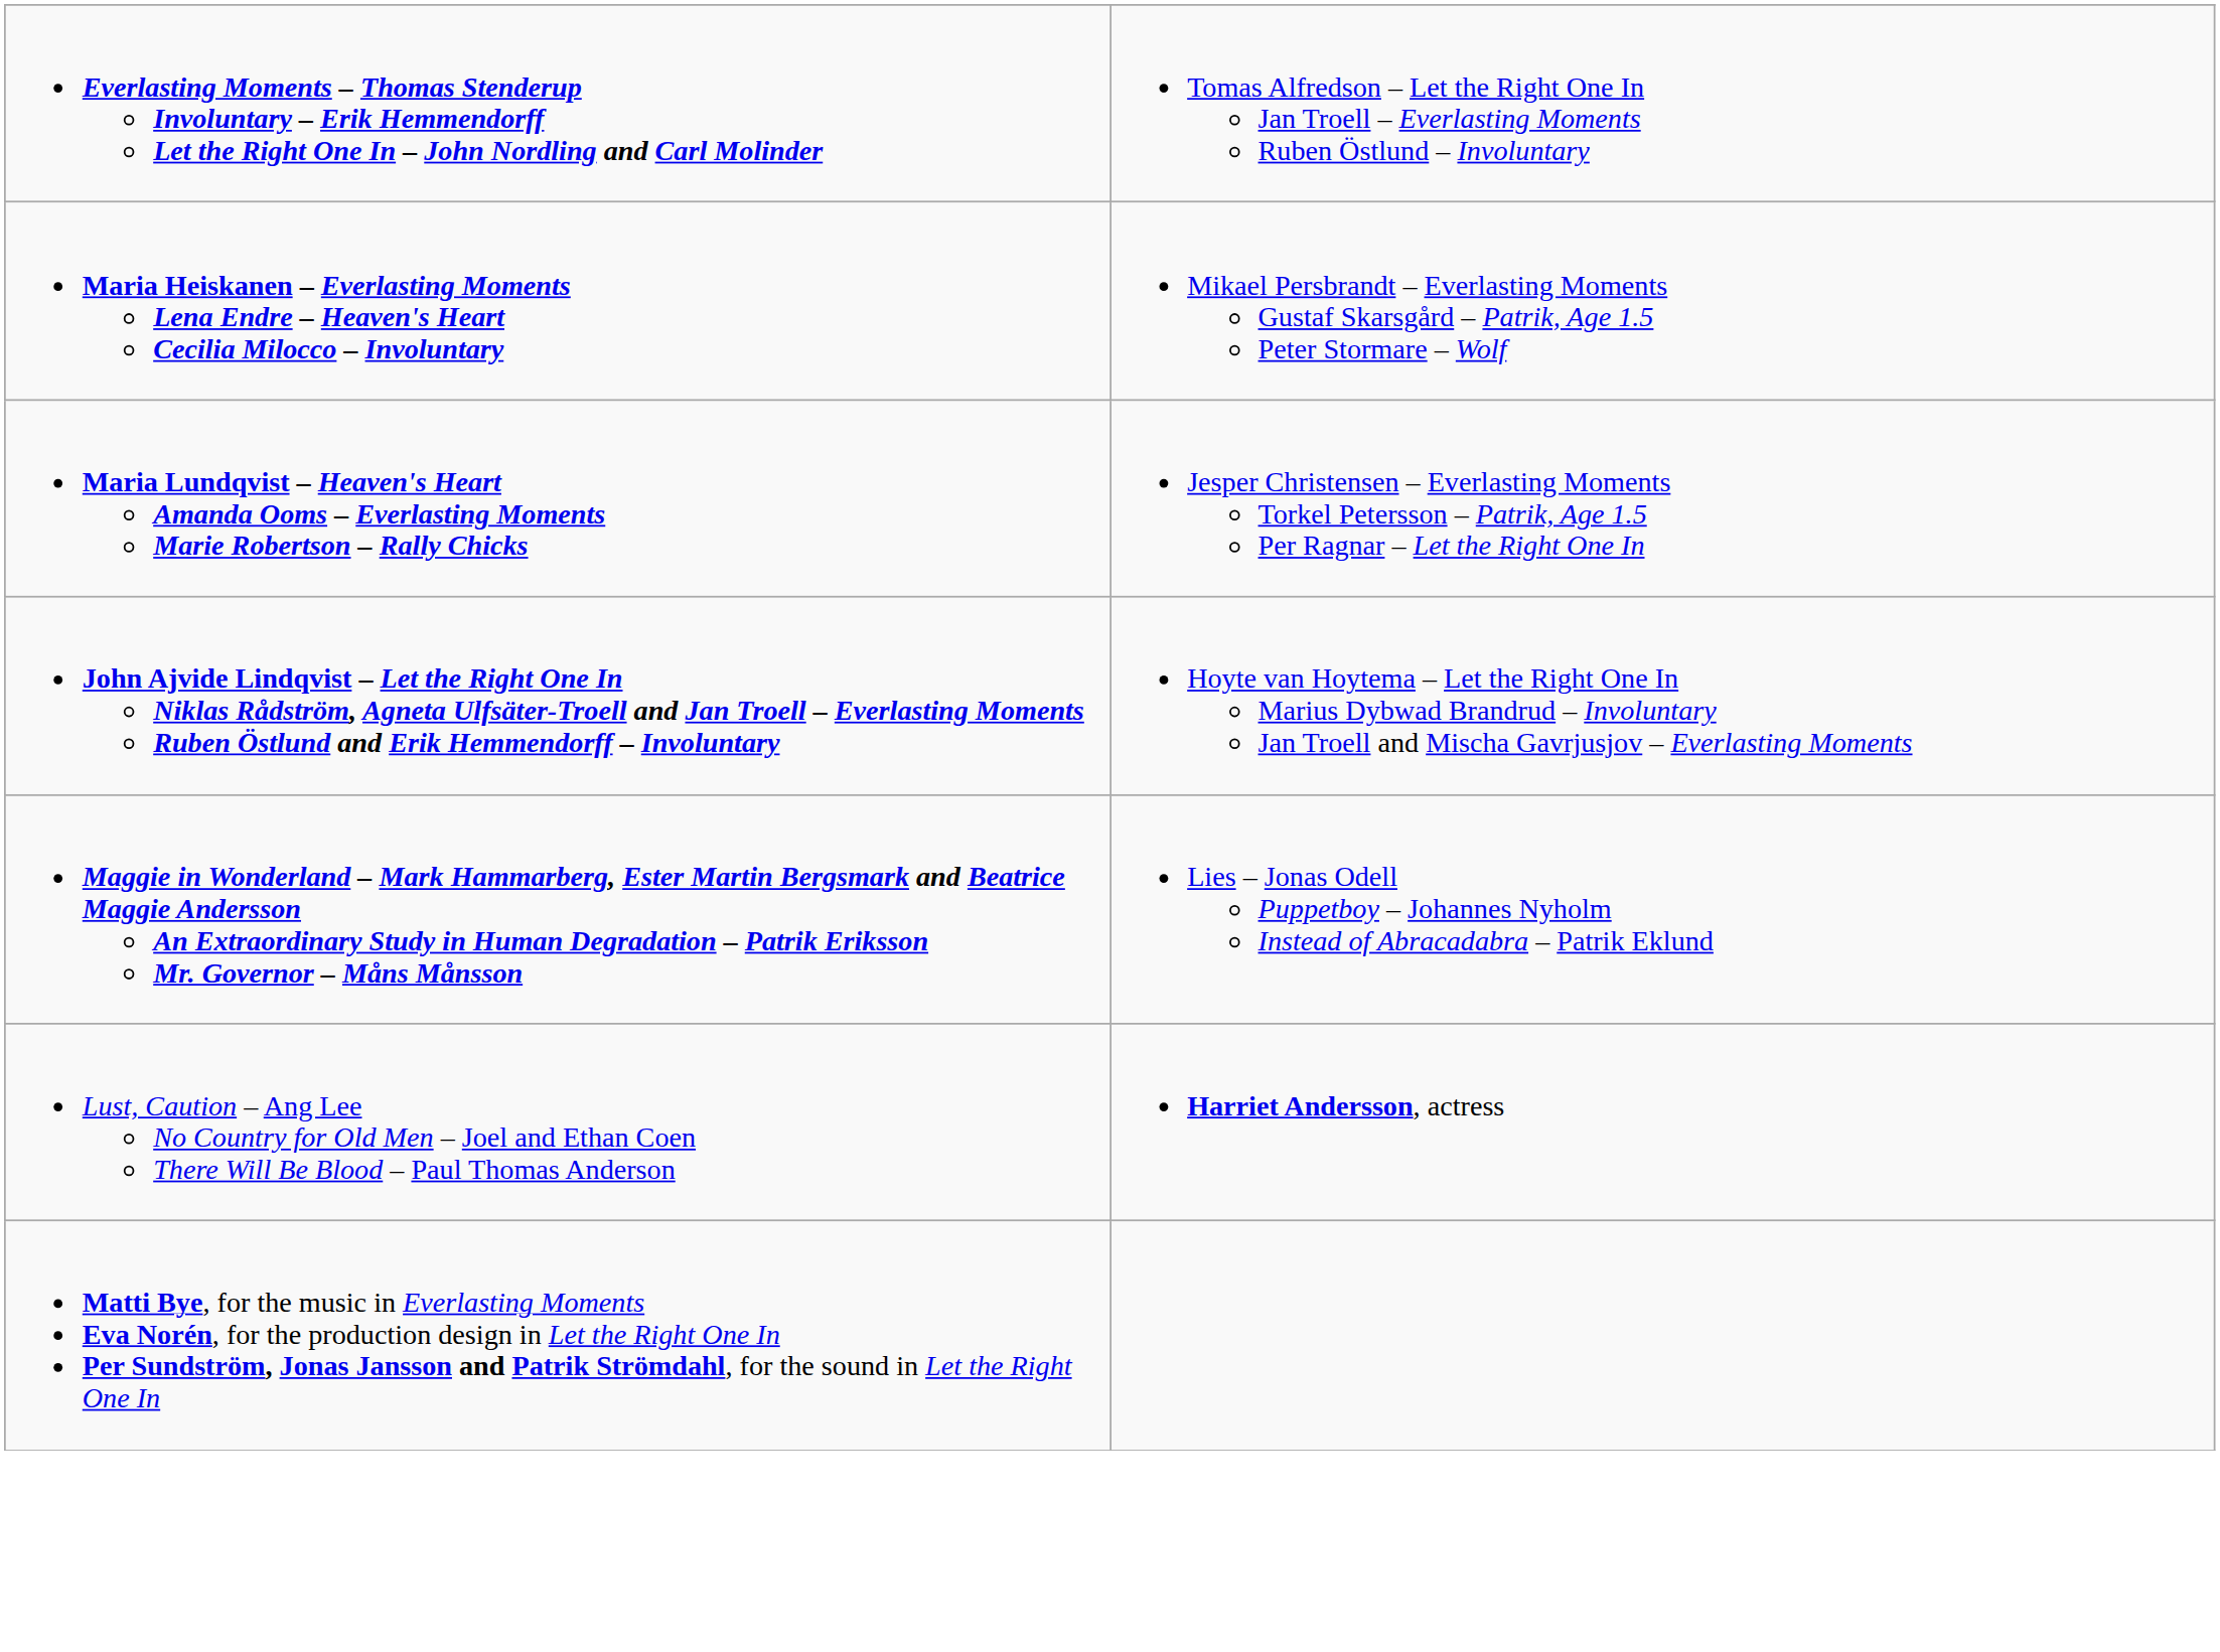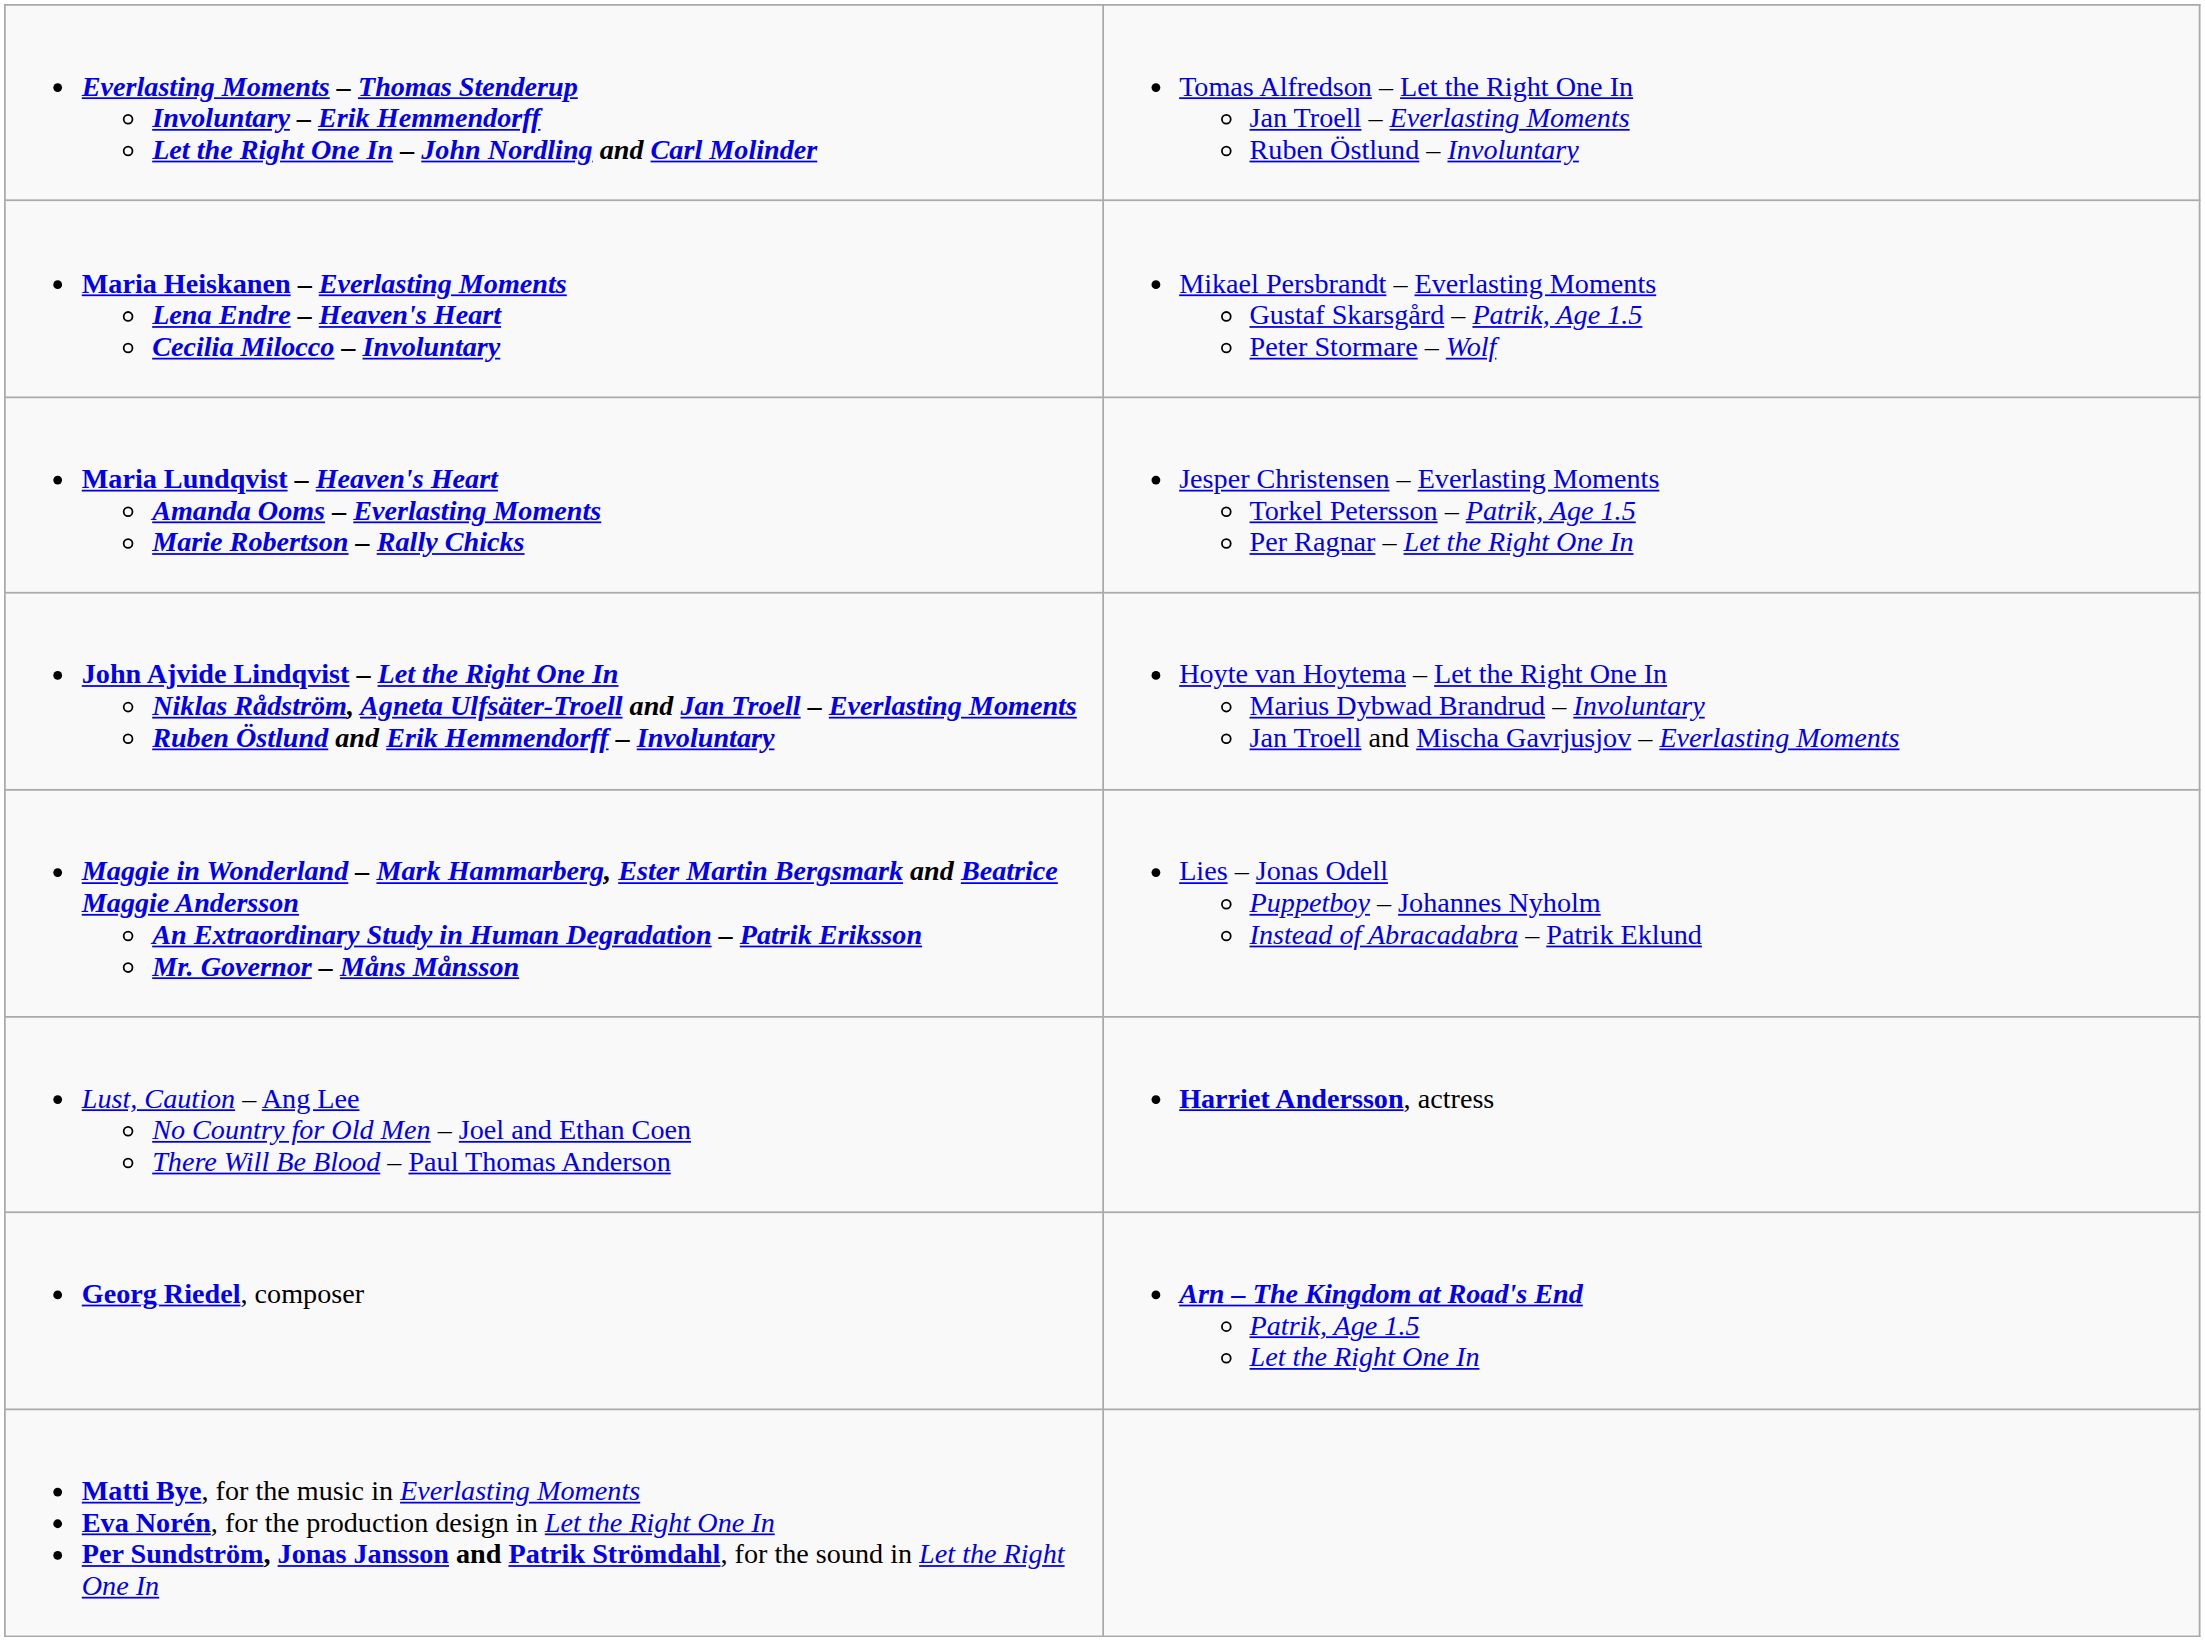 <table class=wikitable>
 <tr>
 <td style="vertical-align:top; width:50%;"><br><ul><li><strong><em><a href='#'>Everlasting Moments</a><em> – <a href='#'>Thomas Stenderup</a><strong><ul><li></em><a href='#'>Involuntary</a><em> – <a href='#'>Erik Hemmendorff</a></li><li></em><a href='#'>Let the Right One In</a><em> – <a href='#'>John Nordling</a> and <a href='#'>Carl Molinder</a></li></ul></li></ul></td>
 <td style="vertical-align:top; width:50%;"><br><ul><li></strong><a href='#'>Tomas Alfredson</a> – </em><a href='#'>Let the Right One In</a></em></strong><ul><li><a href='#'>Jan Troell</a> – <em><a href='#'>Everlasting Moments</a></em></li><li><a href='#'>Ruben Östlund</a> – <em><a href='#'>Involuntary</a></em></li></ul></li></ul></td>
 </tr>
 <tr>
 <td style="vertical-align:top; width:50%;"><br><ul><li><strong><a href='#'>Maria Heiskanen</a> – <em><a href='#'>Everlasting Moments</a><strong><em><ul><li><a href='#'>Lena Endre</a> – </em><a href='#'>Heaven's Heart</a><em></li><li><a href='#'>Cecilia Milocco</a> – </em><a href='#'>Involuntary</a><em></li></ul></li></ul></td>
 <td style="vertical-align:top; width:50%;"><br><ul><li></strong><a href='#'>Mikael Persbrandt</a> – </em><a href='#'>Everlasting Moments</a></em></strong><ul><li><a href='#'>Gustaf Skarsgård</a> – <em><a href='#'>Patrik, Age 1.5</a></em></li><li><a href='#'>Peter Stormare</a> – <em><a href='#'>Wolf</a></em></li></ul></li></ul></td>
 </tr>
 <tr>
 <td style="vertical-align:top; width:50%;"><br><ul><li><strong><a href='#'>Maria Lundqvist</a> – <em><a href='#'>Heaven's Heart</a><strong><em><ul><li><a href='#'>Amanda Ooms</a> – </em><a href='#'>Everlasting Moments</a><em></li><li><a href='#'>Marie Robertson</a> – </em><a href='#'>Rally Chicks</a><em></li></ul></li></ul></td>
 <td style="vertical-align:top; width:50%;"><br><ul><li></strong><a href='#'>Jesper Christensen</a> – </em><a href='#'>Everlasting Moments</a></em></strong><ul><li><a href='#'>Torkel Petersson</a> – <em><a href='#'>Patrik, Age 1.5</a></em></li><li><a href='#'>Per Ragnar</a> – <em><a href='#'>Let the Right One In</a></em></li></ul></li></ul></td>
 </tr>
 <tr>
 <td style="vertical-align:top; width:50%;"><br><ul><li><strong><a href='#'>John Ajvide Lindqvist</a> – <em><a href='#'>Let the Right One In</a><strong><em><ul><li><a href='#'>Niklas Rådström</a>, <a href='#'>Agneta Ulfsäter-Troell</a> and <a href='#'>Jan Troell</a> – </em><a href='#'>Everlasting Moments</a><em></li><li><a href='#'>Ruben Östlund</a> and <a href='#'>Erik Hemmendorff</a> – </em><a href='#'>Involuntary</a><em></li></ul></li></ul></td>
 <td style="vertical-align:top; width:50%;"><br><ul><li></strong><a href='#'>Hoyte van Hoytema</a> – </em><a href='#'>Let the Right One In</a></em></strong><ul><li><a href='#'>Marius Dybwad Brandrud</a> – <em><a href='#'>Involuntary</a></em></li><li><a href='#'>Jan Troell</a> and <a href='#'>Mischa Gavrjusjov</a> – <em><a href='#'>Everlasting Moments</a></em></li></ul></li></ul></td>
 </tr>
 <tr>
 <td style="vertical-align:top; width:50%;"><br><ul><li><strong><em><a href='#'>Maggie in Wonderland</a><em> – <a href='#'>Mark Hammarberg</a>, <a href='#'>Ester Martin Bergsmark</a> and <a href='#'>Beatrice Maggie Andersson</a><strong><ul><li></em><a href='#'>An Extraordinary Study in Human Degradation</a><em> – <a href='#'>Patrik Eriksson</a></li><li></em><a href='#'>Mr. Governor</a><em> – <a href='#'>Måns Månsson</a></li></ul></li></ul></td>
 <td style="vertical-align:top; width:50%;"><br><ul><li></em></strong><a href='#'>Lies</a></em> – <a href='#'>Jonas Odell</a></strong><ul><li><em><a href='#'>Puppetboy</a></em> – <a href='#'>Johannes Nyholm</a></li><li><em><a href='#'>Instead of Abracadabra</a></em> – <a href='#'>Patrik Eklund</a></li></ul></li></ul></td>
 </tr>
 <tr>
 <td style="vertical-align:top; width:50%;"><br><ul><li> <em><a href='#'>Lust, Caution</a></em> – <a href='#'>Ang Lee</a><ul><li> <em><a href='#'>No Country for Old Men</a></em> – <a href='#'>Joel and Ethan Coen</a></li><li> <em><a href='#'>There Will Be Blood</a></em> – <a href='#'>Paul Thomas Anderson</a></li></ul></li></ul></td>
 <td style="vertical-align:top; width:50%;"><br><ul><li><strong><a href='#'>Harriet Andersson</a></strong>, actress</li></ul></td>
 </tr>
 <tr>
+<td style="vertical-align:top; width:50%;"><br><ul><li><strong><a href='#'>Georg Riedel</a></strong>, composer</li></ul></td>
+<td style="vertical-align:top; width:50%;"><br><ul><li><strong><em><a href='#'>Arn – The Kingdom at Road's End</a></em></strong><ul><li><em><a href='#'>Patrik, Age 1.5</a></em></li><li><em><a href='#'>Let the Right One In</a></em></li></ul></li></ul></td>
+</tr>
+<tr>
 <td style="vertical-align:top; width:50%;"><br><ul><li><strong><a href='#'>Matti Bye</a></strong>, for the music in <em><a href='#'>Everlasting Moments</a></em></li><li><strong><a href='#'>Eva Norén</a></strong>, for the production design in <em><a href='#'>Let the Right One In</a></em></li><li><strong><a href='#'>Per Sundström</a>, <a href='#'>Jonas Jansson</a> and <a href='#'>Patrik Strömdahl</a></strong>, for the sound in <em><a href='#'>Let the Right One In</a></em></li></ul></td>
 </tr>
 </table>
